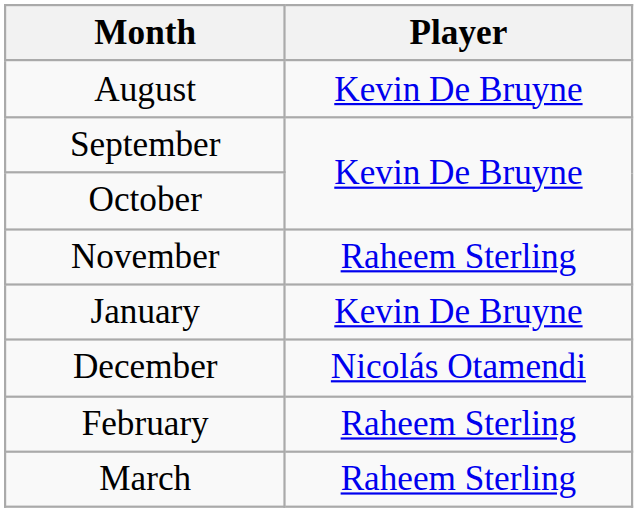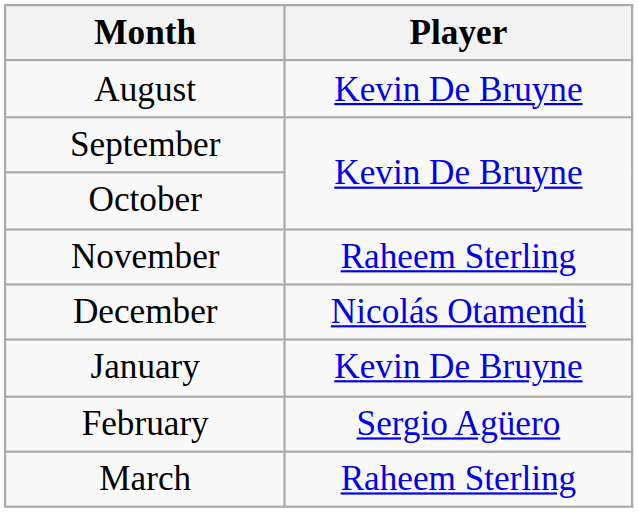 <table class="wikitable">
 <tr>
 <th style="width:120px;">Month</th>
 <th style="width:150px;">Player</th>
 </tr>
 <tr>
 <td style="text-align:center;">August</td>
 <td style="text-align:center;"> <a href='#'>Kevin De Bruyne</a></td>
 </tr>
 <tr>
 <td style="text-align:center;">September</td>
 <td style="text-align:center;" rowspan="2"> <a href='#'>Kevin De Bruyne</a></td>
 </tr>
 <tr>
 <td style="text-align:center;">October</td>
 </tr>
 <tr>
 <td style="text-align:center;">November</td>
 <td style="text-align:center;"> <a href='#'>Raheem Sterling</a></td>
 </tr>
 <tr>
+<td style="text-align:center;">December</td>
+<td style="text-align:center;"> <a href='#'>Nicolás Otamendi</a></td>
+</tr>
+<tr>
 <td style="text-align:center;">January</td>
 <td style="text-align:center;"> <a href='#'>Kevin De Bruyne</a></td>
 </tr>
 <tr>
-<td style="text-align:center;">December</td>
-<td style="text-align:center;"> <a href='#'>Nicolás Otamendi</a></td>
-</tr>
-<tr>
 <td style="text-align:center;">February</td>
-<td style="text-align:center;"> <a href='#'>Raheem Sterling</a></td>
+<td style="text-align:center;"> <a href='#'>Sergio Agüero</a></td>
 </tr>
 <tr>
 <td style="text-align:center;">March</td>
 <td style="text-align:center;"> <a href='#'>Raheem Sterling</a></td>
 </tr>
 </table>
